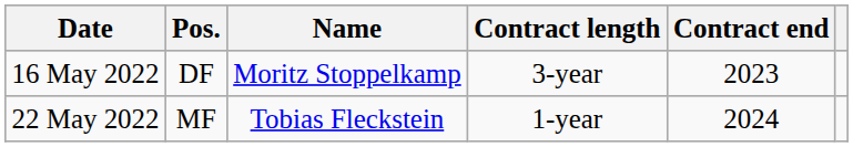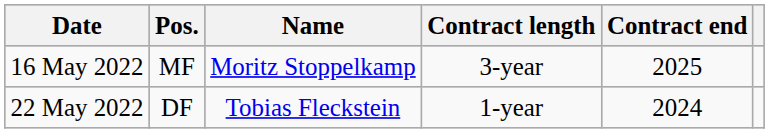 <table class="wikitable" style="font-size:95%;text-align:center">
 <tr>
 <th>Date</th>
 <th>Pos.</th>
 <th>Name</th>
 <th>Contract length</th>
 <th>Contract end</th>
 <th></th>
 </tr>
 <tr>
 <td>16 May 2022</td>
-<td>DF</td>
+<td>MF</td>
 <td><a href='#'>Moritz Stoppelkamp</a></td>
 <td>3-year</td>
-<td>2023</td>
+<td>2025</td>
 <td></td>
 </tr>
 <tr>
 <td>22 May 2022</td>
-<td>MF</td>
+<td>DF</td>
 <td><a href='#'>Tobias Fleckstein</a></td>
 <td>1-year</td>
 <td>2024</td>
 <td></td>
 </tr>
 </table>
